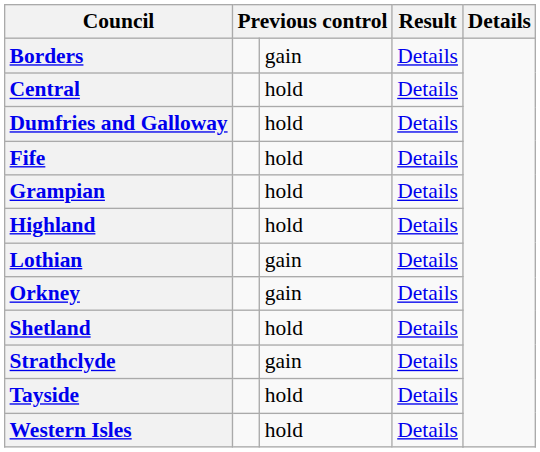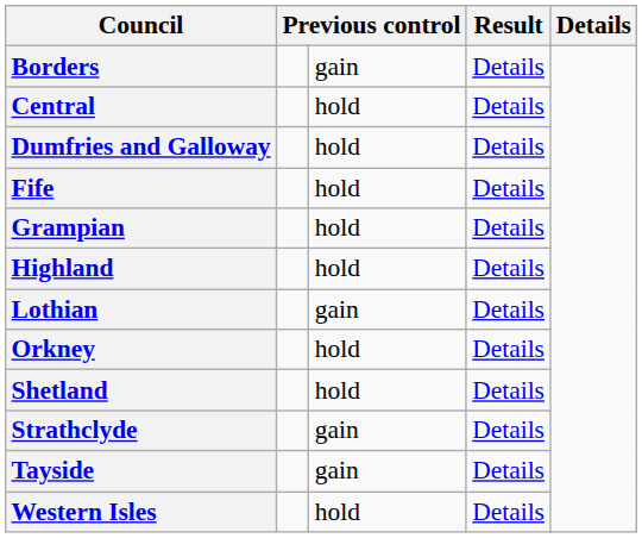 <table class="wikitable sortable" border="1">
 <tr>
 <th scope="col">Council</th>
 <th colspan=2>Previous control</th>
 <th colspan=2>Result</th>
 <th class="unsortable" scope="col">Details</th>
 </tr>
 <tr>
 <th scope="row" style="text-align: left;"><a href='#'>Borders</a></th>
 <td></td>
 <td> gain</td>
 <td><a href='#'>Details</a></td>
 </tr>
 <tr>
 <th scope="row" style="text-align: left;"><a href='#'>Central</a></th>
 <td></td>
 <td> hold</td>
 <td><a href='#'>Details</a></td>
 </tr>
 <tr>
 <th scope="row" style="text-align: left;"><a href='#'>Dumfries and Galloway</a></th>
 <td></td>
 <td> hold</td>
 <td><a href='#'>Details</a></td>
 </tr>
 <tr>
 <th scope="row" style="text-align: left;"><a href='#'>Fife</a></th>
 <td></td>
 <td> hold</td>
 <td><a href='#'>Details</a></td>
 </tr>
 <tr>
 <th scope="row" style="text-align: left;"><a href='#'>Grampian</a></th>
 <td></td>
 <td> hold</td>
 <td><a href='#'>Details</a></td>
 </tr>
 <tr>
 <th scope="row" style="text-align: left;"><a href='#'>Highland</a></th>
 <td></td>
 <td> hold</td>
 <td><a href='#'>Details</a></td>
 </tr>
 <tr>
 <th scope="row" style="text-align: left;"><a href='#'>Lothian</a></th>
 <td></td>
 <td> gain</td>
 <td><a href='#'>Details</a></td>
 </tr>
 <tr>
 <th scope="row" style="text-align: left;"><a href='#'>Orkney</a></th>
 <td></td>
-<td> gain</td>
+<td> hold</td>
 <td><a href='#'>Details</a></td>
 </tr>
 <tr>
 <th scope="row" style="text-align: left;"><a href='#'>Shetland</a></th>
 <td></td>
 <td> hold</td>
 <td><a href='#'>Details</a></td>
 </tr>
 <tr>
 <th scope="row" style="text-align: left;"><a href='#'>Strathclyde</a></th>
 <td></td>
 <td> gain</td>
 <td><a href='#'>Details</a></td>
 </tr>
 <tr>
 <th scope="row" style="text-align: left;"><a href='#'>Tayside</a></th>
 <td></td>
-<td> hold</td>
+<td> gain</td>
 <td><a href='#'>Details</a></td>
 </tr>
 <tr>
 <th scope="row" style="text-align: left;"><a href='#'>Western Isles</a></th>
 <td></td>
 <td> hold</td>
 <td><a href='#'>Details</a></td>
 </tr>
 </table>
